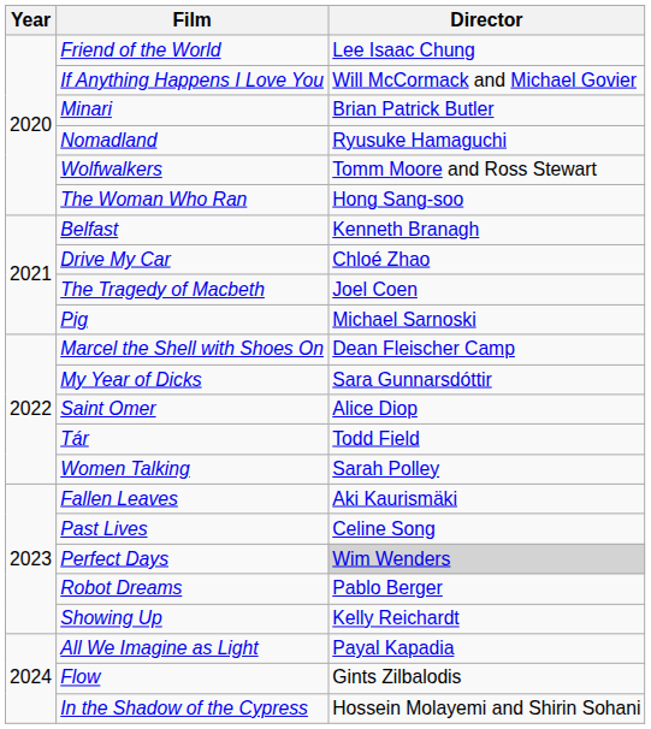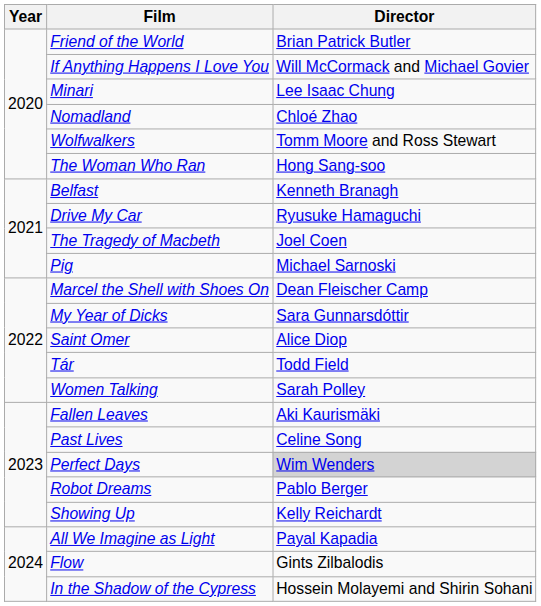 <table class="wikitable sortable">
 <tr>
 <th scope="col">Year</th>
 <th scope="col">Film</th>
 <th scope="col">Director</th>
 </tr>
 <tr>
 <td rowspan="6">2020</td>
 <td><em><a href='#'>Friend of the World</a></em></td>
-<td><a href='#'>Lee Isaac Chung</a></td>
+<td><a href='#'>Brian Patrick Butler</a></td>
 </tr>
 <tr>
 <td><em><a href='#'>If Anything Happens I Love You</a></em></td>
 <td><a href='#'>Will McCormack</a> and <a href='#'>Michael Govier</a></td>
 </tr>
 <tr>
 <td><em><a href='#'>Minari</a></em></td>
-<td><a href='#'>Brian Patrick Butler</a></td>
+<td><a href='#'>Lee Isaac Chung</a></td>
 </tr>
 <tr>
 <td><em><a href='#'>Nomadland</a></em></td>
-<td><a href='#'>Ryusuke Hamaguchi</a></td>
+<td><a href='#'>Chloé Zhao</a></td>
 </tr>
 <tr>
 <td><em><a href='#'>Wolfwalkers</a></em></td>
 <td><a href='#'>Tomm Moore</a> and Ross Stewart</td>
 </tr>
 <tr>
 <td><em><a href='#'>The Woman Who Ran</a></em></td>
 <td><a href='#'>Hong Sang-soo</a></td>
 </tr>
 <tr>
 <td rowspan="4">2021</td>
 <td><em><a href='#'>Belfast</a></em></td>
 <td><a href='#'>Kenneth Branagh</a></td>
 </tr>
 <tr>
 <td><em><a href='#'>Drive My Car</a></em></td>
-<td><a href='#'>Chloé Zhao</a></td>
+<td><a href='#'>Ryusuke Hamaguchi</a></td>
 </tr>
 <tr>
 <td><em><a href='#'>The Tragedy of Macbeth</a></em></td>
 <td><a href='#'>Joel Coen</a></td>
 </tr>
 <tr>
 <td><em><a href='#'>Pig</a></em></td>
 <td><a href='#'>Michael Sarnoski</a></td>
 </tr>
 <tr>
 <td rowspan="5">2022</td>
 <td><em><a href='#'>Marcel the Shell with Shoes On</a></em></td>
 <td><a href='#'>Dean Fleischer Camp</a></td>
 </tr>
 <tr>
 <td><em><a href='#'>My Year of Dicks</a></em></td>
 <td><a href='#'>Sara Gunnarsdóttir</a></td>
 </tr>
 <tr>
 <td><em><a href='#'>Saint Omer</a></em></td>
 <td><a href='#'>Alice Diop</a></td>
 </tr>
 <tr>
 <td><em><a href='#'>Tár</a></em></td>
 <td><a href='#'>Todd Field</a></td>
 </tr>
 <tr>
 <td><em><a href='#'>Women Talking</a></em></td>
 <td><a href='#'>Sarah Polley</a></td>
 </tr>
 <tr>
 <td rowspan="5">2023</td>
 <td><em><a href='#'>Fallen Leaves</a></em></td>
 <td><a href='#'>Aki Kaurismäki</a></td>
 </tr>
 <tr>
 <td><em><a href='#'>Past Lives</a></em></td>
 <td><a href='#'>Celine Song</a></td>
 </tr>
 <tr>
 <td><em><a href='#'>Perfect Days</a></em></td>
 <td style="background: lightgrey;"><a href='#'>Wim Wenders</a></td>
 </tr>
 <tr>
 <td><em><a href='#'>Robot Dreams</a></em></td>
 <td><a href='#'>Pablo Berger</a></td>
 </tr>
 <tr>
 <td><em><a href='#'>Showing Up</a></em></td>
 <td><a href='#'>Kelly Reichardt</a></td>
 </tr>
 <tr>
 <td rowspan="3">2024</td>
 <td><em><a href='#'>All We Imagine as Light</a></em></td>
 <td><a href='#'>Payal Kapadia</a></td>
 </tr>
 <tr>
 <td><em><a href='#'>Flow</a></em></td>
 <td>Gints Zilbalodis</td>
 </tr>
 <tr>
 <td><em><a href='#'>In the Shadow of the Cypress</a></em></td>
 <td>Hossein Molayemi and Shirin Sohani</td>
 </tr>
 </table>
